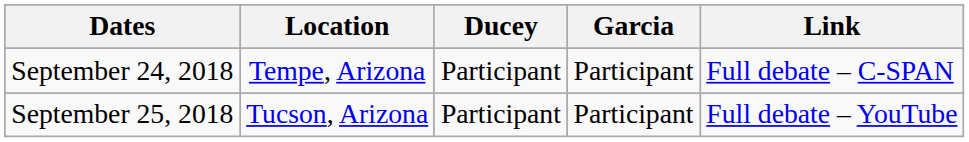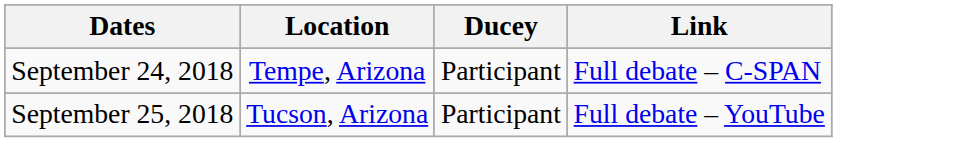 <table class="wikitable" style="text-align:center">
 <tr>
 <th>Dates</th>
 <th>Location</th>
 <th>Ducey</th>
-<th>Garcia</th>
 <th>Link</th>
 </tr>
 <tr>
 <td>September 24, 2018</td>
 <td><a href='#'>Tempe</a>, <a href='#'>Arizona</a></td>
-<td>Participant</td>
 <td>Participant</td>
 <td align=left><a href='#'>Full debate</a> – <a href='#'>C-SPAN</a></td>
 </tr>
 <tr>
 <td>September 25, 2018</td>
 <td><a href='#'>Tucson</a>, <a href='#'>Arizona</a></td>
 <td>Participant</td>
-<td>Participant</td>
 <td align=left><a href='#'>Full debate</a> – <a href='#'>YouTube</a></td>
 </tr>
 </table>
